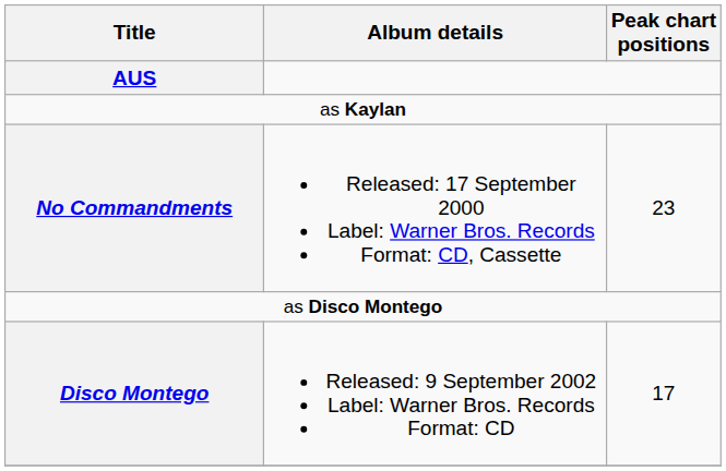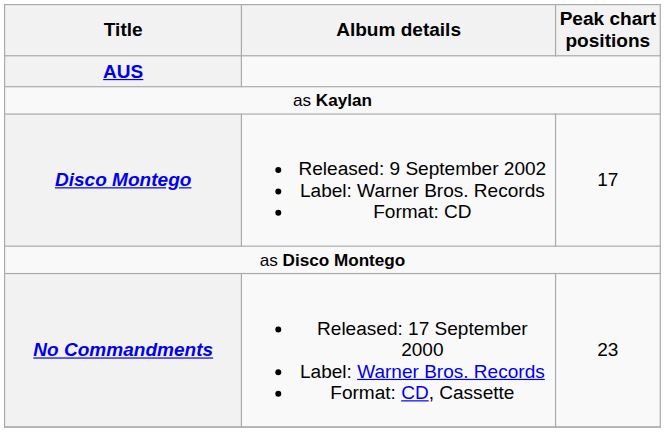 <table class="wikitable plainrowheaders" style="text-align:center;" border="1">
 <tr>
 <th scope="col" rowspan="2" style="width:12em;">Title</th>
 <th scope="col" rowspan="2" style="width:16em;">Album details</th>
 <th scope="col" colspan="1">Peak chart<br>positions</th>
 </tr>
 <tr>
 </tr>
 <tr>
 <th style="width:3em"><a href='#'>AUS</a><br></th>
 </tr>
 <tr>
 <td colspan="3" style="font-size:90%">as <strong>Kaylan</strong></td>
 </tr>
 <tr>
+<th scope="row"><em><a href='#'>Disco Montego</a></em></th>
+<td><br><ul><li>Released: 9 September 2002</li><li>Label: Warner Bros. Records</li><li>Format: CD</li></ul></td>
+<td align="center">17</td>
+</tr>
+<tr>
+<td colspan="3" style="font-size:90%">as <strong>Disco Montego</strong></td>
+</tr>
+<tr>
 <th scope="row"><em><a href='#'>No Commandments</a></em></th>
 <td><br><ul><li>Released: 17 September 2000</li><li>Label: <a href='#'>Warner Bros. Records</a></li><li>Format: <a href='#'>CD</a>, Cassette</li></ul></td>
 <td align="center">23</td>
 </tr>
 <tr>
-<td colspan="3" style="font-size:90%">as <strong>Disco Montego</strong></td>
-</tr>
-<tr>
-<th scope="row"><em><a href='#'>Disco Montego</a></em></th>
-<td><br><ul><li>Released: 9 September 2002</li><li>Label: Warner Bros. Records</li><li>Format: CD</li></ul></td>
-<td align="center">17</td>
-</tr>
-<tr>
 </tr>
 </table>
